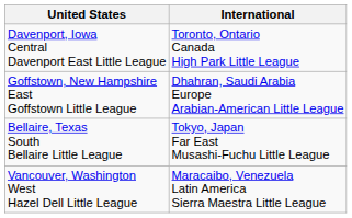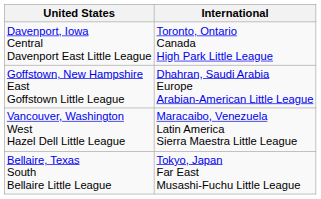 <table class="wikitable">
 <tr>
 <th>United States</th>
 <th>International</th>
 </tr>
 <tr>
 <td> <a href='#'>Davenport, Iowa</a><br>Central<br>Davenport East Little League</td>
 <td> <a href='#'>Toronto, Ontario</a><br>Canada<br><a href='#'>High Park Little League</a></td>
 </tr>
 <tr>
 <td> <a href='#'>Goffstown, New Hampshire</a><br>East<br>Goffstown Little League</td>
 <td> <a href='#'>Dhahran, Saudi Arabia</a><br>Europe<br><a href='#'>Arabian-American Little League</a></td>
 </tr>
 <tr>
+<td> <a href='#'>Vancouver, Washington</a><br>West<br>Hazel Dell Little League</td>
+<td> <a href='#'>Maracaibo, Venezuela</a><br>Latin America<br>Sierra Maestra Little League</td>
+</tr>
+<tr>
 <td> <a href='#'>Bellaire, Texas</a><br>South<br>Bellaire Little League</td>
 <td> <a href='#'>Tokyo, Japan</a><br>Far East<br>Musashi-Fuchu Little League</td>
 </tr>
-<tr>
-<td> <a href='#'>Vancouver, Washington</a><br>West<br>Hazel Dell Little League</td>
-<td> <a href='#'>Maracaibo, Venezuela</a><br>Latin America<br>Sierra Maestra Little League</td>
-</tr>
 </table>
